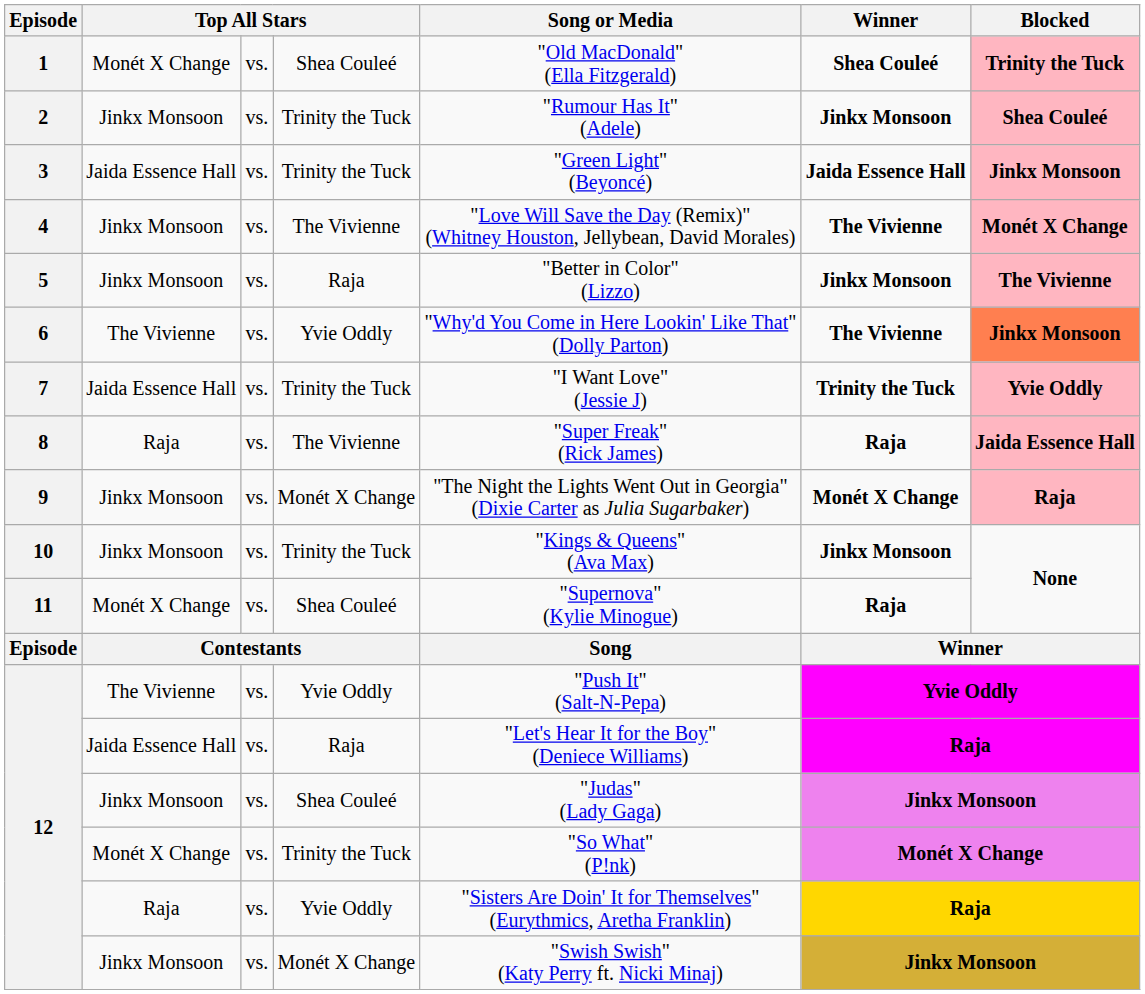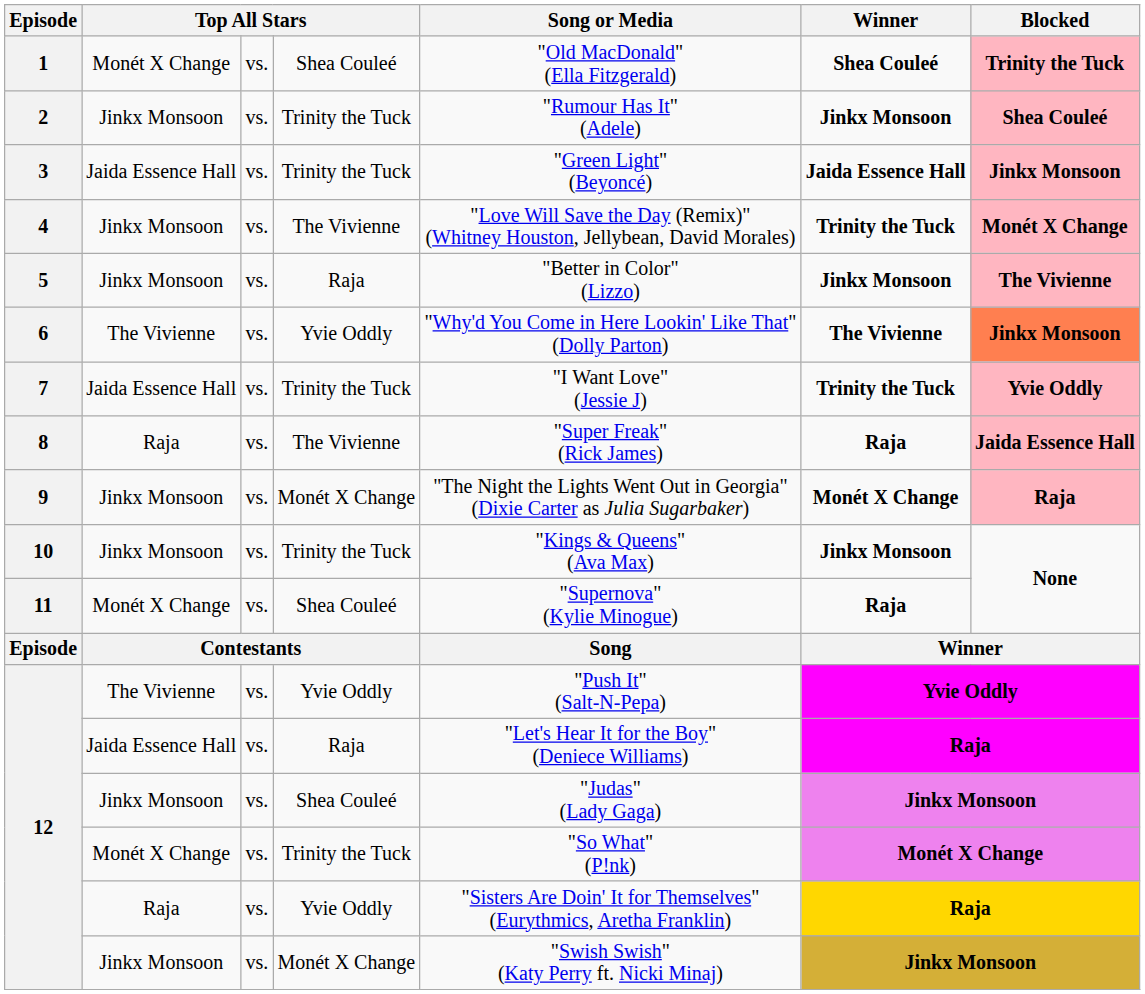 <table class="wikitable" style="text-align:center">
 <tr>
 <th scope="col">Episode</th>
 <th scope="col" colspan="3">Top All Stars</th>
 <th scope="col">Song or Media</th>
 <th scope="col">Winner</th>
 <th scope="col">Blocked</th>
 </tr>
 <tr>
 <th scope="row">1</th>
 <td>Monét X Change</td>
 <td>vs.</td>
 <td>Shea Couleé</td>
 <td>"<a href='#'>Old MacDonald</a>"<br>(<a href='#'>Ella Fitzgerald</a>)</td>
 <td><strong>Shea Couleé</strong></td>
 <td bgcolor="lightpink"><strong>Trinity the Tuck</strong></td>
 </tr>
 <tr>
 <th scope="row">2</th>
 <td>Jinkx Monsoon</td>
 <td>vs.</td>
 <td>Trinity the Tuck</td>
 <td>"<a href='#'>Rumour Has It</a>"<br>(<a href='#'>Adele</a>)</td>
 <td><strong>Jinkx Monsoon</strong></td>
 <td bgcolor="lightpink"><strong>Shea Couleé</strong></td>
 </tr>
 <tr>
 <th scope="row">3</th>
 <td nowrap>Jaida Essence Hall</td>
 <td>vs.</td>
 <td>Trinity the Tuck</td>
 <td>"<a href='#'>Green Light</a>"<br>(<a href='#'>Beyoncé</a>)</td>
 <td nowrap><strong>Jaida Essence Hall</strong></td>
 <td bgcolor="lightpink"><strong>Jinkx Monsoon</strong></td>
 </tr>
 <tr>
 <th scope="row">4</th>
 <td>Jinkx Monsoon</td>
 <td>vs.</td>
 <td>The Vivienne</td>
 <td>"<a href='#'>Love Will Save the Day</a> (Remix)"<br>(<a href='#'>Whitney Houston</a>, Jellybean, David Morales)</td>
-<td><strong>The Vivienne</strong></td>
+<td><strong>Trinity the Tuck</strong></td>
 <td bgcolor="lightpink"><strong>Monét X Change</strong></td>
 </tr>
 <tr>
 <th scope="row">5</th>
 <td>Jinkx Monsoon</td>
 <td>vs.</td>
 <td>Raja</td>
 <td>"Better in Color"<br>(<a href='#'>Lizzo</a>)</td>
 <td><strong>Jinkx Monsoon</strong></td>
 <td bgcolor="lightpink"><strong>The Vivienne</strong></td>
 </tr>
 <tr>
 <th scope="row">6</th>
 <td>The Vivienne</td>
 <td>vs.</td>
 <td>Yvie Oddly</td>
 <td>"<a href='#'>Why'd You Come in Here Lookin' Like That</a>"<br>(<a href='#'>Dolly Parton</a>)</td>
 <td><strong>The Vivienne</strong></td>
 <td bgcolor="coral"><strong>Jinkx Monsoon</strong></td>
 </tr>
 <tr>
 <th scope="row">7</th>
 <td>Jaida Essence Hall</td>
 <td>vs.</td>
 <td>Trinity the Tuck</td>
 <td>"I Want Love"<br>(<a href='#'>Jessie J</a>)</td>
 <td><strong>Trinity the Tuck</strong></td>
 <td bgcolor="lightpink"><strong>Yvie Oddly</strong></td>
 </tr>
 <tr>
 <th scope="row">8</th>
 <td>Raja</td>
 <td>vs.</td>
 <td>The Vivienne</td>
 <td>"<a href='#'>Super Freak</a>"<br>(<a href='#'>Rick James</a>)</td>
 <td><strong>Raja</strong></td>
 <td bgcolor="lightpink" nowrap><strong>Jaida Essence Hall</strong></td>
 </tr>
 <tr>
 <th scope="row">9</th>
 <td>Jinkx Monsoon</td>
 <td>vs.</td>
 <td nowrap>Monét X Change</td>
 <td nowrap>"The Night the Lights Went Out in Georgia"<br>(<a href='#'>Dixie Carter</a> as <em>Julia Sugarbaker</em>)</td>
 <td><strong>Monét X Change</strong></td>
 <td bgcolor="lightpink"><strong>Raja</strong></td>
 </tr>
 <tr>
 <th scope="row">10</th>
 <td>Jinkx Monsoon</td>
 <td>vs.</td>
 <td>Trinity the Tuck</td>
 <td>"<a href='#'>Kings & Queens</a>"<br>(<a href='#'>Ava Max</a>)</td>
 <td><strong>Jinkx Monsoon</strong></td>
 <td rowspan="2"><strong>None</strong></td>
 </tr>
 <tr>
 <th scope="row">11</th>
 <td>Monét X Change</td>
 <td>vs.</td>
 <td>Shea Couleé</td>
 <td>"<a href='#'>Supernova</a>"<br>(<a href='#'>Kylie Minogue</a>)</td>
 <td><strong>Raja</strong></td>
 </tr>
 <tr>
 <th scope="col">Episode</th>
 <th scope="col" colspan="3">Contestants</th>
 <th scope="col">Song</th>
 <th scope="col" colspan="2">Winner</th>
 </tr>
 <tr>
 <th scope="row" rowspan="6">12</th>
 <td>The Vivienne</td>
 <td>vs.</td>
 <td>Yvie Oddly</td>
 <td>"<a href='#'>Push It</a>"<br>(<a href='#'>Salt-N-Pepa</a>)</td>
 <td bgcolor="fuchsia" colspan="2"><strong>Yvie Oddly</strong></td>
 </tr>
 <tr>
 <td>Jaida Essence Hall</td>
 <td>vs.</td>
 <td>Raja</td>
 <td>"<a href='#'>Let's Hear It for the Boy</a>"<br>(<a href='#'>Deniece Williams</a>)</td>
 <td bgcolor="fuchsia" colspan="2"><strong>Raja</strong></td>
 </tr>
 <tr>
 <td>Jinkx Monsoon</td>
 <td>vs.</td>
 <td>Shea Couleé</td>
 <td>"<a href='#'>Judas</a>"<br>(<a href='#'>Lady Gaga</a>)</td>
 <td bgcolor="violet" colspan="2"><strong>Jinkx Monsoon</strong></td>
 </tr>
 <tr>
 <td>Monét X Change</td>
 <td>vs.</td>
 <td>Trinity the Tuck</td>
 <td>"<a href='#'>So What</a>"<br>(<a href='#'>P!nk</a>)</td>
 <td bgcolor="violet" colspan="2"><strong>Monét X Change</strong></td>
 </tr>
 <tr>
 <td>Raja</td>
 <td>vs.</td>
 <td>Yvie Oddly</td>
 <td>"<a href='#'>Sisters Are Doin' It for Themselves</a>"<br>(<a href='#'>Eurythmics</a>, <a href='#'>Aretha Franklin</a>)</td>
 <td bgcolor="#FFD700" colspan="2"><strong>Raja</strong></td>
 </tr>
 <tr>
 <td>Jinkx Monsoon</td>
 <td>vs.</td>
 <td>Monét X Change</td>
 <td>"<a href='#'>Swish Swish</a>"<br>(<a href='#'>Katy Perry</a> ft. <a href='#'>Nicki Minaj</a>)</td>
 <td bgcolor="#D4AF37" colspan="2"><strong>Jinkx Monsoon</strong></td>
 </tr>
 <tr>
 </tr>
 </table>
